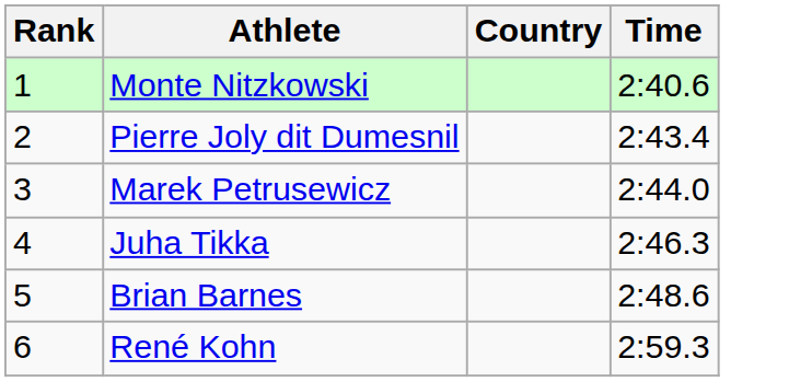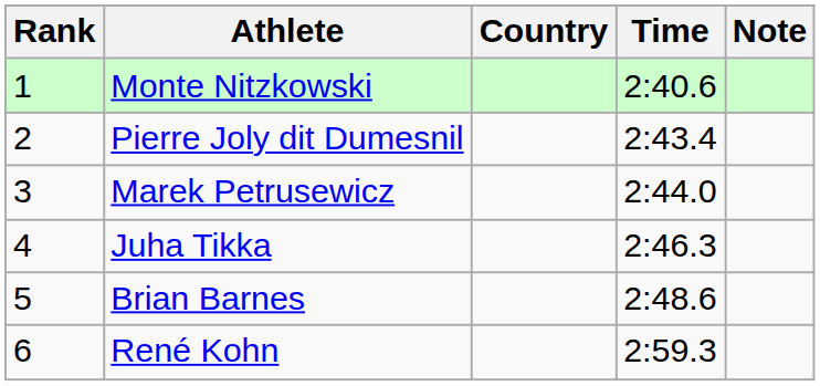 <table class="wikitable sortable">
 <tr>
 <th>Rank</th>
 <th>Athlete</th>
 <th>Country</th>
 <th>Time</th>
+<th>Note</th>
 </tr>
 <tr bgcolor=#CCFFCC>
 <td>1</td>
 <td><a href='#'>Monte Nitzkowski</a></td>
 <td></td>
 <td>2:40.6</td>
+<td></td>
 </tr>
 <tr>
 <td>2</td>
 <td><a href='#'>Pierre Joly dit Dumesnil</a></td>
 <td></td>
 <td>2:43.4</td>
+<td></td>
 </tr>
 <tr>
 <td>3</td>
 <td><a href='#'>Marek Petrusewicz</a></td>
 <td></td>
 <td>2:44.0</td>
+<td></td>
 </tr>
 <tr>
 <td>4</td>
 <td><a href='#'>Juha Tikka</a></td>
 <td></td>
 <td>2:46.3</td>
+<td></td>
 </tr>
 <tr>
 <td>5</td>
 <td><a href='#'>Brian Barnes</a></td>
 <td></td>
 <td>2:48.6</td>
+<td></td>
 </tr>
 <tr>
 <td>6</td>
 <td><a href='#'>René Kohn</a></td>
 <td></td>
 <td>2:59.3</td>
+<td></td>
 </tr>
 </table>
